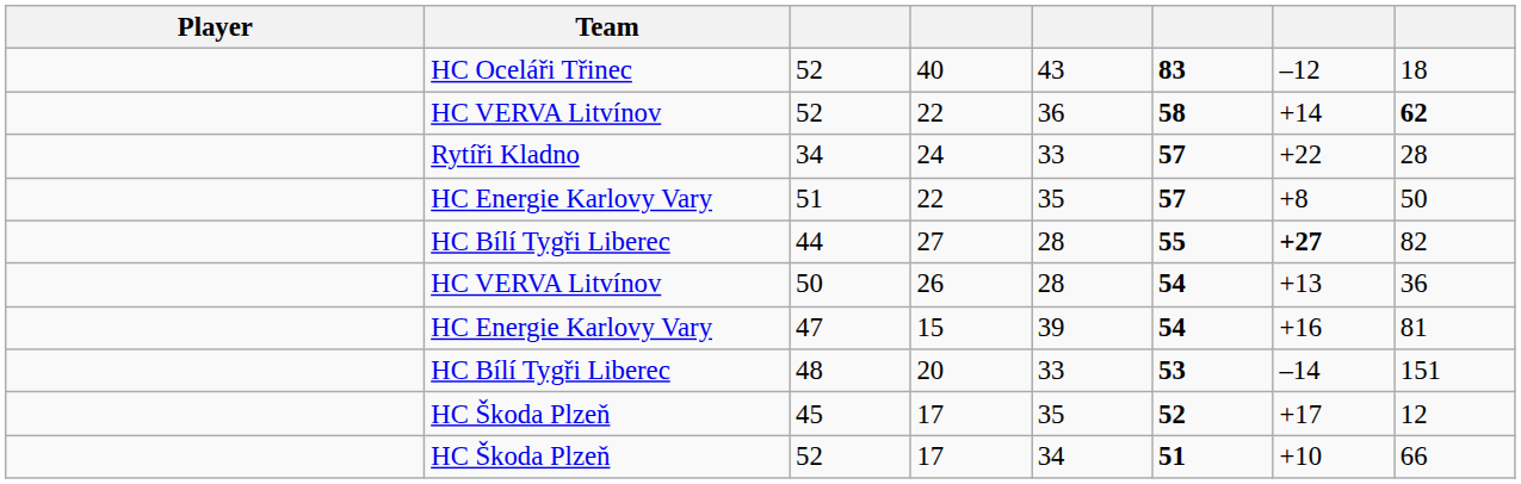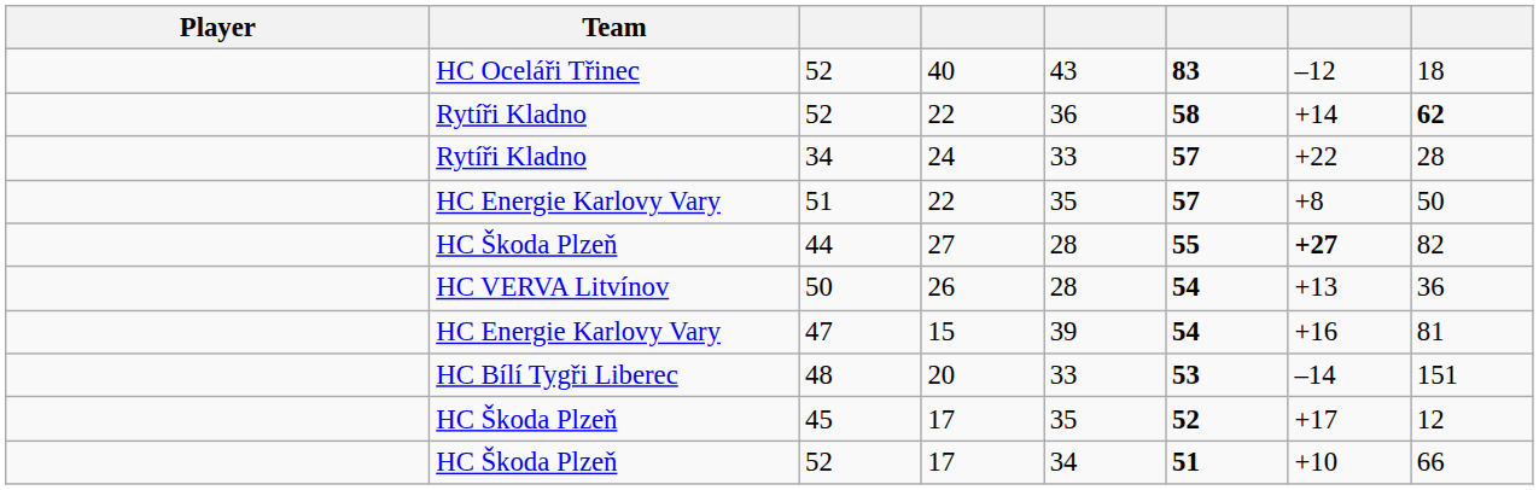 <table class="wikitable sortable">
 <tr>
 <th style="width: 15em;">Player</th>
 <th style="width: 13em;">Team</th>
 <th style="width: 4em;"></th>
 <th style="width: 4em;"></th>
 <th style="width: 4em;"></th>
 <th style="width: 4em;"></th>
 <th style="width: 4em;"></th>
 <th style="width: 4em;"></th>
 </tr>
 <tr>
 <td> </td>
 <td><a href='#'>HC Oceláři Třinec</a></td>
 <td>52</td>
 <td>40</td>
 <td>43</td>
 <td><strong>83</strong></td>
 <td>–12</td>
 <td>18</td>
 </tr>
 <tr>
 <td> </td>
-<td><a href='#'>HC VERVA Litvínov</a></td>
+<td><a href='#'>Rytíři Kladno</a></td>
 <td>52</td>
 <td>22</td>
 <td>36</td>
 <td><strong>58</strong></td>
 <td>+14</td>
 <td><strong>62</strong></td>
 </tr>
 <tr>
 <td> </td>
 <td><a href='#'>Rytíři Kladno</a></td>
 <td>34</td>
 <td>24</td>
 <td>33</td>
 <td><strong>57</strong></td>
 <td>+22</td>
 <td>28</td>
 </tr>
 <tr>
 <td> </td>
 <td><a href='#'>HC Energie Karlovy Vary</a></td>
 <td>51</td>
 <td>22</td>
 <td>35</td>
 <td><strong>57</strong></td>
 <td>+8</td>
 <td>50</td>
 </tr>
 <tr>
 <td> </td>
-<td><a href='#'>HC Bílí Tygři Liberec</a></td>
+<td><a href='#'>HC Škoda Plzeň</a></td>
 <td>44</td>
 <td>27</td>
 <td>28</td>
 <td><strong>55</strong></td>
 <td><strong>+27</strong></td>
 <td>82</td>
 </tr>
 <tr>
 <td> </td>
 <td><a href='#'>HC VERVA Litvínov</a></td>
 <td>50</td>
 <td>26</td>
 <td>28</td>
 <td><strong>54</strong></td>
 <td>+13</td>
 <td>36</td>
 </tr>
 <tr>
 <td> </td>
 <td><a href='#'>HC Energie Karlovy Vary</a></td>
 <td>47</td>
 <td>15</td>
 <td>39</td>
 <td><strong>54</strong></td>
 <td>+16</td>
 <td>81</td>
 </tr>
 <tr>
 <td> </td>
 <td><a href='#'>HC Bílí Tygři Liberec</a></td>
 <td>48</td>
 <td>20</td>
 <td>33</td>
 <td><strong>53</strong></td>
 <td>–14</td>
 <td>151</td>
 </tr>
 <tr>
 <td> </td>
 <td><a href='#'>HC Škoda Plzeň</a></td>
 <td>45</td>
 <td>17</td>
 <td>35</td>
 <td><strong>52</strong></td>
 <td>+17</td>
 <td>12</td>
 </tr>
 <tr>
 <td> </td>
 <td><a href='#'>HC Škoda Plzeň</a></td>
 <td>52</td>
 <td>17</td>
 <td>34</td>
 <td><strong>51</strong></td>
 <td>+10</td>
 <td>66</td>
 </tr>
 </table>
